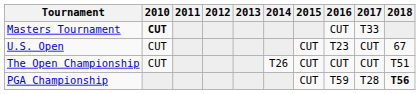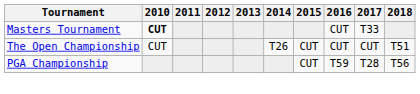 <table class="wikitable" style="font-size:95%;text-align:center;">
 <tr>
 <th>Tournament</th>
 <th>2010</th>
 <th>2011</th>
 <th>2012</th>
 <th>2013</th>
 <th>2014</th>
 <th>2015</th>
 <th>2016</th>
 <th>2017</th>
 <th>2018</th>
 </tr>
 <tr>
 <td align=left><a href='#'>Masters Tournament</a></td>
 <td><strong>CUT</strong></td>
 <td style="background:#eeeeee;"></td>
 <td style="background:#eeeeee;"></td>
 <td style="background:#eeeeee;"></td>
 <td style="background:#eeeeee;"></td>
 <td style="background:#eeeeee;"></td>
 <td>CUT</td>
 <td>T33</td>
 <td style="background:#eeeeee;"></td>
 </tr>
 <tr>
-<td align=left><a href='#'>U.S. Open</a></td>
-<td>CUT</td>
-<td style="background:#eeeeee;"></td>
-<td style="background:#eeeeee;"></td>
-<td style="background:#eeeeee;"></td>
-<td style="background:#eeeeee;"></td>
-<td>CUT</td>
-<td>T23</td>
-<td>CUT</td>
-<td>67</td>
-</tr>
-<tr>
 <td align=left><a href='#'>The Open Championship</a></td>
 <td>CUT</td>
 <td style="background:#eeeeee;"></td>
 <td style="background:#eeeeee;"></td>
 <td style="background:#eeeeee;"></td>
 <td>T26</td>
 <td>CUT</td>
 <td>CUT</td>
 <td>CUT</td>
 <td>T51</td>
 </tr>
 <tr>
 <td align=left><a href='#'>PGA Championship</a></td>
 <td style="background:#eeeeee;"></td>
 <td style="background:#eeeeee;"></td>
 <td style="background:#eeeeee;"></td>
 <td style="background:#eeeeee;"></td>
 <td style="background:#eeeeee;"></td>
 <td>CUT</td>
 <td>T59</td>
 <td>T28</td>
-<td><strong>T56</strong></td>
+<td>T56</td>
 </tr>
 </table>
